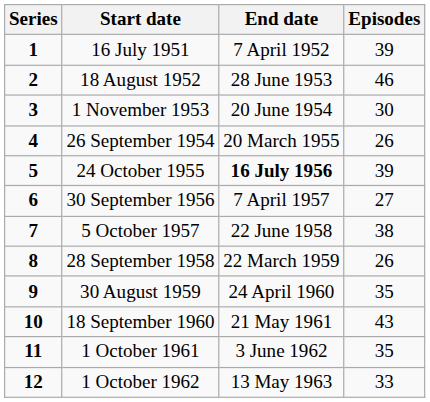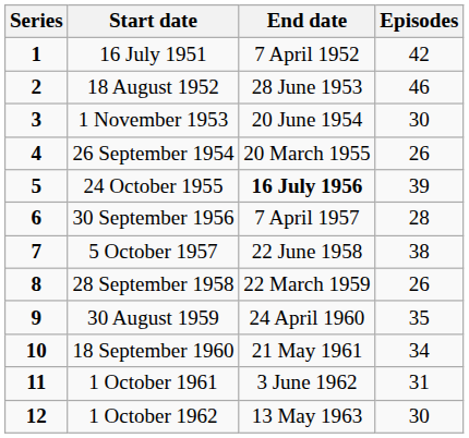 <table class="wikitable" style="text-align:center;">
 <tr>
 <th>Series</th>
 <th>Start date</th>
 <th>End date</th>
 <th>Episodes</th>
 </tr>
 <tr>
 <td><strong>1</strong></td>
 <td>16 July 1951</td>
 <td>7 April 1952</td>
-<td>39</td>
+<td>42</td>
 </tr>
 <tr>
 <td><strong>2</strong></td>
 <td>18 August 1952</td>
 <td>28 June 1953</td>
 <td>46</td>
 </tr>
 <tr>
 <td><strong>3</strong></td>
 <td>1 November 1953</td>
 <td>20 June 1954</td>
 <td>30</td>
 </tr>
 <tr>
 <td><strong>4</strong></td>
 <td>26 September 1954</td>
 <td>20 March 1955</td>
 <td>26</td>
 </tr>
 <tr>
 <td><strong>5</strong></td>
 <td>24 October 1955</td>
 <td><strong>16 July 1956</strong></td>
 <td>39</td>
 </tr>
 <tr>
 <td><strong>6</strong></td>
 <td>30 September 1956</td>
 <td>7 April 1957</td>
-<td>27</td>
+<td>28</td>
 </tr>
 <tr>
 <td><strong>7</strong></td>
 <td>5 October 1957</td>
 <td>22 June 1958</td>
 <td>38</td>
 </tr>
 <tr>
 <td><strong>8</strong></td>
 <td>28 September 1958</td>
 <td>22 March 1959</td>
 <td>26</td>
 </tr>
 <tr>
 <td><strong>9</strong></td>
 <td>30 August 1959</td>
 <td>24 April 1960</td>
 <td>35</td>
 </tr>
 <tr>
 <td><strong>10</strong></td>
 <td>18 September 1960</td>
 <td>21 May 1961</td>
-<td>43</td>
+<td>34</td>
 </tr>
 <tr>
 <td><strong>11</strong></td>
 <td>1 October 1961</td>
 <td>3 June 1962</td>
-<td>35</td>
+<td>31</td>
 </tr>
 <tr>
 <td><strong>12</strong></td>
 <td>1 October 1962</td>
 <td>13 May 1963</td>
-<td>33</td>
+<td>30</td>
 </tr>
 </table>
